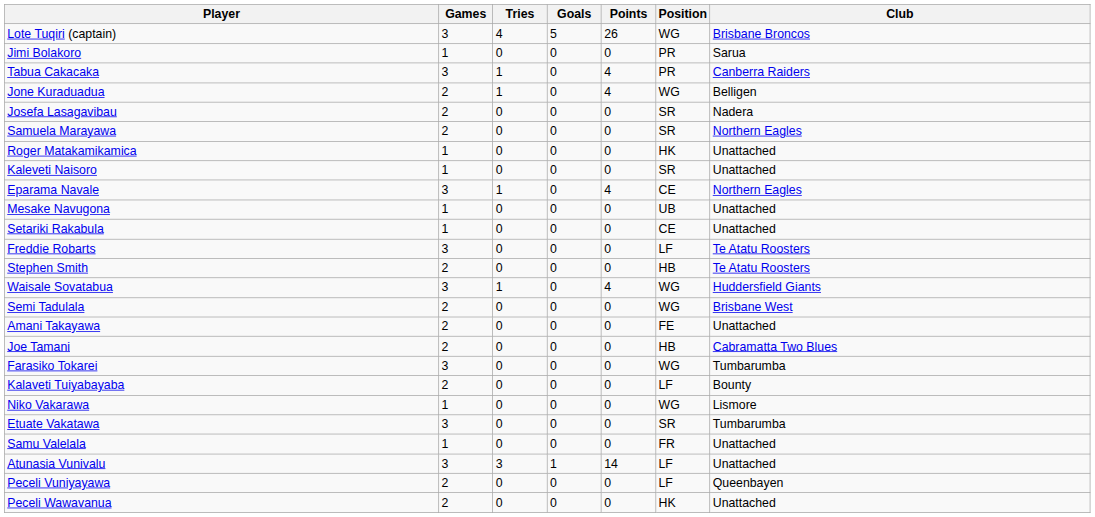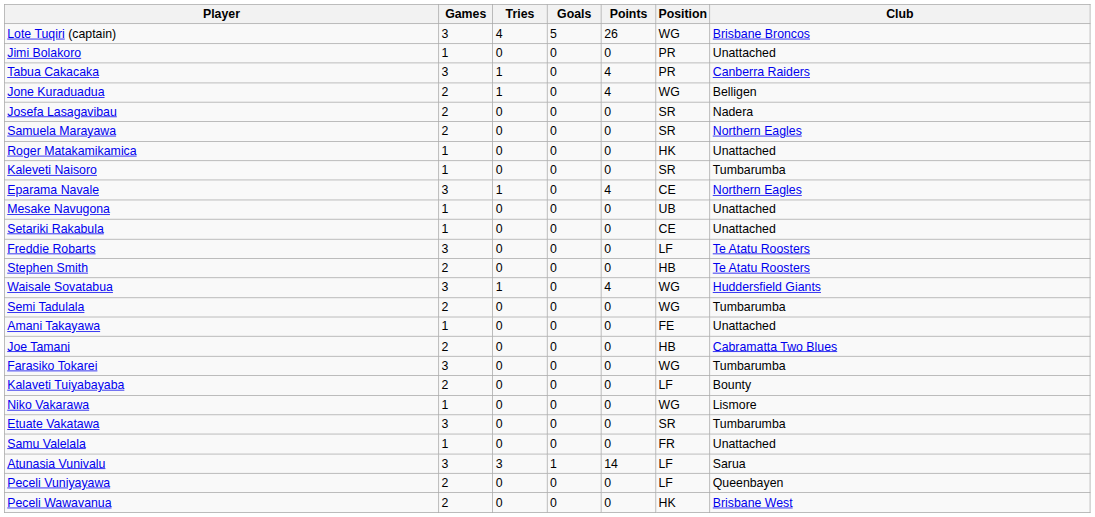 <table class="wikitable">
 <tr bgcolor=#FFFFFF>
 <th !width=25%>Player</th>
 <th width=5%>Games</th>
 <th width=5%>Tries</th>
 <th width=5%>Goals</th>
 <th width=5%>Points</th>
 <th width=5%>Position</th>
 <th width=35%>Club</th>
 </tr>
 <tr>
 <td><a href='#'>Lote Tuqiri</a> (captain)</td>
 <td>3</td>
 <td>4</td>
 <td>5</td>
 <td>26</td>
 <td>WG</td>
 <td><a href='#'>Brisbane Broncos</a></td>
 </tr>
 <tr>
 <td><a href='#'>Jimi Bolakoro</a></td>
 <td>1</td>
 <td>0</td>
 <td>0</td>
 <td>0</td>
 <td>PR</td>
-<td>Sarua</td>
+<td>Unattached</td>
 </tr>
 <tr>
 <td><a href='#'>Tabua Cakacaka</a></td>
 <td>3</td>
 <td>1</td>
 <td>0</td>
 <td>4</td>
 <td>PR</td>
 <td><a href='#'>Canberra Raiders</a></td>
 </tr>
 <tr>
 <td><a href='#'>Jone Kuraduadua</a></td>
 <td>2</td>
 <td>1</td>
 <td>0</td>
 <td>4</td>
 <td>WG</td>
 <td>Belligen</td>
 </tr>
 <tr>
 <td><a href='#'>Josefa Lasagavibau</a></td>
 <td>2</td>
 <td>0</td>
 <td>0</td>
 <td>0</td>
 <td>SR</td>
 <td>Nadera</td>
 </tr>
 <tr>
 <td><a href='#'>Samuela Marayawa</a></td>
 <td>2</td>
 <td>0</td>
 <td>0</td>
 <td>0</td>
 <td>SR</td>
 <td><a href='#'>Northern Eagles</a></td>
 </tr>
 <tr>
 <td><a href='#'>Roger Matakamikamica</a></td>
 <td>1</td>
 <td>0</td>
 <td>0</td>
 <td>0</td>
 <td>HK</td>
 <td>Unattached</td>
 </tr>
 <tr>
 <td><a href='#'>Kaleveti Naisoro</a></td>
 <td>1</td>
 <td>0</td>
 <td>0</td>
 <td>0</td>
 <td>SR</td>
-<td>Unattached</td>
+<td>Tumbarumba</td>
 </tr>
 <tr>
 <td><a href='#'>Eparama Navale</a></td>
 <td>3</td>
 <td>1</td>
 <td>0</td>
 <td>4</td>
 <td>CE</td>
 <td><a href='#'>Northern Eagles</a></td>
 </tr>
 <tr>
 <td><a href='#'>Mesake Navugona</a></td>
 <td>1</td>
 <td>0</td>
 <td>0</td>
 <td>0</td>
 <td>UB</td>
 <td>Unattached</td>
 </tr>
 <tr>
 <td><a href='#'>Setariki Rakabula</a></td>
 <td>1</td>
 <td>0</td>
 <td>0</td>
 <td>0</td>
 <td>CE</td>
 <td>Unattached</td>
 </tr>
 <tr>
 <td><a href='#'>Freddie Robarts</a></td>
 <td>3</td>
 <td>0</td>
 <td>0</td>
 <td>0</td>
 <td>LF</td>
 <td><a href='#'>Te Atatu Roosters</a></td>
 </tr>
 <tr>
 <td><a href='#'>Stephen Smith</a></td>
 <td>2</td>
 <td>0</td>
 <td>0</td>
 <td>0</td>
 <td>HB</td>
 <td><a href='#'>Te Atatu Roosters</a></td>
 </tr>
 <tr>
 <td><a href='#'>Waisale Sovatabua</a></td>
 <td>3</td>
 <td>1</td>
 <td>0</td>
 <td>4</td>
 <td>WG</td>
 <td><a href='#'>Huddersfield Giants</a></td>
 </tr>
 <tr>
 <td><a href='#'>Semi Tadulala</a></td>
 <td>2</td>
 <td>0</td>
 <td>0</td>
 <td>0</td>
 <td>WG</td>
-<td><a href='#'>Brisbane West</a></td>
+<td>Tumbarumba</td>
 </tr>
 <tr>
 <td><a href='#'>Amani Takayawa</a></td>
-<td>2</td>
+<td>1</td>
 <td>0</td>
 <td>0</td>
 <td>0</td>
 <td>FE</td>
 <td>Unattached</td>
 </tr>
 <tr>
 <td><a href='#'>Joe Tamani</a></td>
 <td>2</td>
 <td>0</td>
 <td>0</td>
 <td>0</td>
 <td>HB</td>
 <td><a href='#'>Cabramatta Two Blues</a></td>
 </tr>
 <tr>
 <td><a href='#'>Farasiko Tokarei</a></td>
 <td>3</td>
 <td>0</td>
 <td>0</td>
 <td>0</td>
 <td>WG</td>
 <td>Tumbarumba</td>
 </tr>
 <tr>
 <td><a href='#'>Kalaveti Tuiyabayaba</a></td>
 <td>2</td>
 <td>0</td>
 <td>0</td>
 <td>0</td>
 <td>LF</td>
 <td>Bounty</td>
 </tr>
 <tr>
 <td><a href='#'>Niko Vakarawa</a></td>
 <td>1</td>
 <td>0</td>
 <td>0</td>
 <td>0</td>
 <td>WG</td>
 <td>Lismore</td>
 </tr>
 <tr>
 <td><a href='#'>Etuate Vakatawa</a></td>
 <td>3</td>
 <td>0</td>
 <td>0</td>
 <td>0</td>
 <td>SR</td>
 <td>Tumbarumba</td>
 </tr>
 <tr>
 <td><a href='#'>Samu Valelala</a></td>
 <td>1</td>
 <td>0</td>
 <td>0</td>
 <td>0</td>
 <td>FR</td>
 <td>Unattached</td>
 </tr>
 <tr>
 <td><a href='#'>Atunasia Vunivalu</a></td>
 <td>3</td>
 <td>3</td>
 <td>1</td>
 <td>14</td>
 <td>LF</td>
-<td>Unattached</td>
+<td>Sarua</td>
 </tr>
 <tr>
 <td><a href='#'>Peceli Vuniyayawa</a></td>
 <td>2</td>
 <td>0</td>
 <td>0</td>
 <td>0</td>
 <td>LF</td>
 <td>Queenbayen</td>
 </tr>
 <tr>
 <td><a href='#'>Peceli Wawavanua</a></td>
 <td>2</td>
 <td>0</td>
 <td>0</td>
 <td>0</td>
 <td>HK</td>
-<td>Unattached</td>
+<td><a href='#'>Brisbane West</a></td>
 </tr>
 </table>
